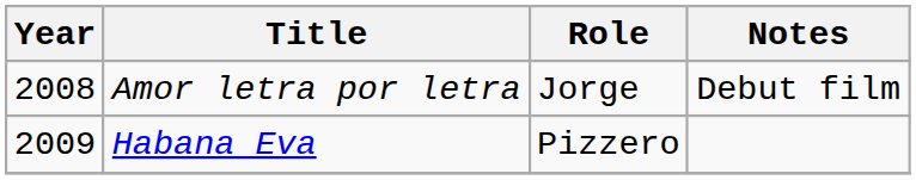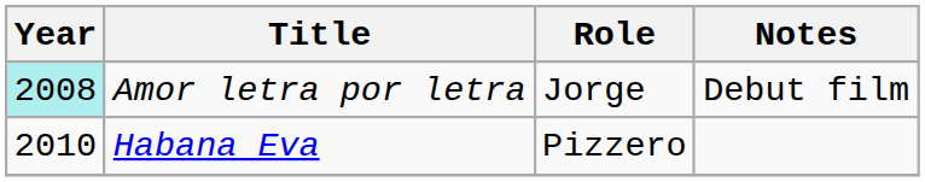 <table class="wikitable">
 <tr>
 <th>Year</th>
 <th>Title</th>
 <th>Role</th>
 <th>Notes</th>
 </tr>
 <tr>
-<td>2008</td>
+<td style="background: paleturquoise;">2008</td>
 <td><em>Amor letra por letra</em></td>
 <td>Jorge</td>
 <td>Debut film</td>
 </tr>
 <tr>
-<td>2009</td>
+<td>2010</td>
 <td><em><a href='#'>Habana Eva</a></em></td>
 <td>Pizzero</td>
 <td></td>
 </tr>
 <tr>
 </tr>
 </table>
